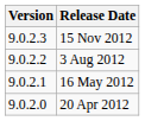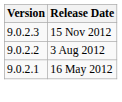 <table class="wikitable" border="1">
 <tr>
 <th>Version</th>
 <th>Release Date</th>
 </tr>
 <tr>
 <td>9.0.2.3</td>
 <td>15 Nov 2012</td>
 </tr>
 <tr>
 <td>9.0.2.2</td>
 <td>3 Aug 2012</td>
 </tr>
 <tr>
 <td>9.0.2.1</td>
 <td>16 May 2012</td>
 </tr>
-<tr>
-<td>9.0.2.0</td>
-<td>20 Apr 2012</td>
-</tr>
 </table>
